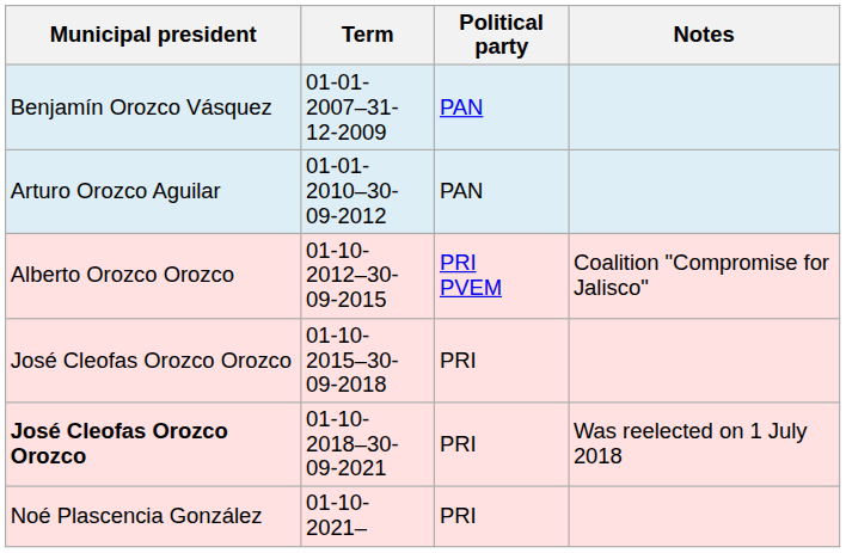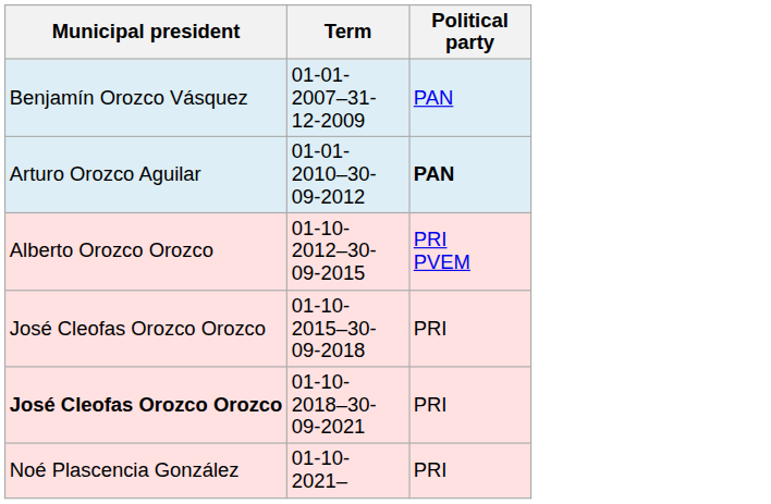 <table class="wikitable">
 <tr>
 <th>Municipal president</th>
 <th width=90px>Term</th>
 <th width=90x>Political party</th>
-<th width=190px>Notes</th>
 </tr>
 <tr style="background:#ddeef6">
 <td>Benjamín Orozco Vásquez</td>
 <td>01-01-2007–31-12-2009</td>
 <td><a href='#'>PAN</a> </td>
-<td></td>
 </tr>
 <tr style="background:#ddeef6">
 <td>Arturo Orozco Aguilar</td>
 <td>01-01-2010–30-09-2012</td>
-<td>PAN </td>
-<td></td>
+<td><strong>PAN </strong></td>
 </tr>
 <tr style="background:#ffe1e1">
 <td>Alberto Orozco Orozco</td>
 <td>01-10-2012–30-09-2015</td>
 <td><a href='#'>PRI</a> <br> <a href='#'>PVEM</a> </td>
-<td>Coalition "Compromise for Jalisco"</td>
 </tr>
 <tr style="background:#ffe1e1">
 <td>José Cleofas Orozco Orozco</td>
 <td>01-10-2015–30-09-2018</td>
 <td>PRI </td>
-<td></td>
 </tr>
 <tr style="background:#ffe1e1">
 <td><strong>José Cleofas Orozco Orozco</strong></td>
 <td>01-10-2018–30-09-2021</td>
 <td>PRI </td>
-<td>Was reelected on 1 July 2018</td>
 </tr>
 <tr style="background:#ffe1e1">
 <td>Noé Plascencia González</td>
 <td>01-10-2021–</td>
 <td>PRI </td>
-<td></td>
 </tr>
 </table>
